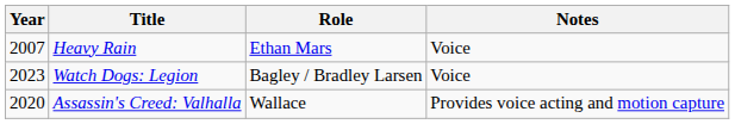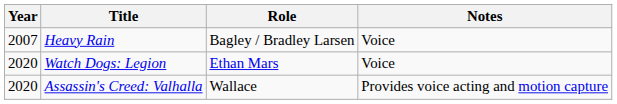 <table class="wikitable sortable">
 <tr>
 <th>Year</th>
 <th>Title</th>
 <th>Role</th>
 <th class="unsortable">Notes</th>
 </tr>
 <tr>
 <td>2007</td>
 <td><em><a href='#'>Heavy Rain</a></em></td>
-<td><a href='#'>Ethan Mars</a></td>
+<td>Bagley / Bradley Larsen</td>
 <td>Voice</td>
 </tr>
 <tr>
-<td>2023</td>
+<td>2020</td>
 <td><em><a href='#'>Watch Dogs: Legion</a></em></td>
-<td>Bagley / Bradley Larsen</td>
+<td><a href='#'>Ethan Mars</a></td>
 <td>Voice</td>
 </tr>
 <tr>
 <td>2020</td>
 <td><em><a href='#'>Assassin's Creed: Valhalla</a></em></td>
 <td>Wallace</td>
 <td>Provides voice acting and <a href='#'>motion capture</a></td>
 </tr>
 </table>
